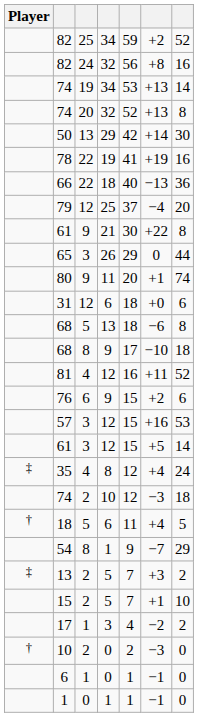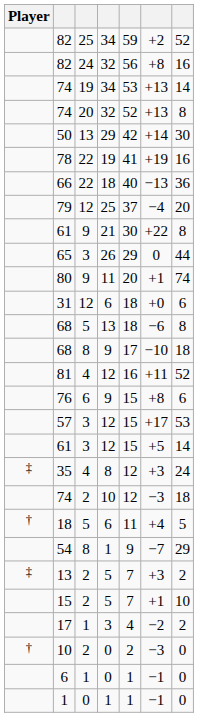 <table class="wikitable sortable" style="text-align:center;">
 <tr>
 <th>Player</th>
 <th></th>
 <th></th>
 <th></th>
 <th></th>
 <th data-sort-type="number"></th>
 <th></th>
 </tr>
 <tr>
 <td></td>
 <td>82</td>
 <td>25</td>
 <td>34</td>
 <td>59</td>
 <td>+2</td>
 <td>52</td>
 </tr>
 <tr>
 <td></td>
 <td>82</td>
 <td>24</td>
 <td>32</td>
 <td>56</td>
 <td>+8</td>
 <td>16</td>
 </tr>
 <tr>
 <td></td>
 <td>74</td>
 <td>19</td>
 <td>34</td>
 <td>53</td>
 <td>+13</td>
 <td>14</td>
 </tr>
 <tr>
 <td></td>
 <td>74</td>
 <td>20</td>
 <td>32</td>
 <td>52</td>
 <td>+13</td>
 <td>8</td>
 </tr>
 <tr>
 <td></td>
 <td>50</td>
 <td>13</td>
 <td>29</td>
 <td>42</td>
 <td>+14</td>
 <td>30</td>
 </tr>
 <tr>
 <td></td>
 <td>78</td>
 <td>22</td>
 <td>19</td>
 <td>41</td>
 <td>+19</td>
 <td>16</td>
 </tr>
 <tr>
 <td></td>
 <td>66</td>
 <td>22</td>
 <td>18</td>
 <td>40</td>
 <td>−13</td>
 <td>36</td>
 </tr>
 <tr>
 <td></td>
 <td>79</td>
 <td>12</td>
 <td>25</td>
 <td>37</td>
 <td>−4</td>
 <td>20</td>
 </tr>
 <tr>
 <td></td>
 <td>61</td>
 <td>9</td>
 <td>21</td>
 <td>30</td>
 <td>+22</td>
 <td>8</td>
 </tr>
 <tr>
 <td></td>
 <td>65</td>
 <td>3</td>
 <td>26</td>
 <td>29</td>
 <td>0</td>
 <td>44</td>
 </tr>
 <tr>
 <td></td>
 <td>80</td>
 <td>9</td>
 <td>11</td>
 <td>20</td>
 <td>+1</td>
 <td>74</td>
 </tr>
 <tr>
 <td></td>
 <td>31</td>
 <td>12</td>
 <td>6</td>
 <td>18</td>
 <td>+0</td>
 <td>6</td>
 </tr>
 <tr>
 <td></td>
 <td>68</td>
 <td>5</td>
 <td>13</td>
 <td>18</td>
 <td>−6</td>
 <td>8</td>
 </tr>
 <tr>
 <td></td>
 <td>68</td>
 <td>8</td>
 <td>9</td>
 <td>17</td>
 <td>−10</td>
 <td>18</td>
 </tr>
 <tr>
 <td></td>
 <td>81</td>
 <td>4</td>
 <td>12</td>
 <td>16</td>
 <td>+11</td>
 <td>52</td>
 </tr>
 <tr>
 <td></td>
 <td>76</td>
 <td>6</td>
 <td>9</td>
 <td>15</td>
-<td>+2</td>
+<td>+8</td>
 <td>6</td>
 </tr>
 <tr>
 <td></td>
 <td>57</td>
 <td>3</td>
 <td>12</td>
 <td>15</td>
-<td>+16</td>
+<td>+17</td>
 <td>53</td>
 </tr>
 <tr>
 <td></td>
 <td>61</td>
 <td>3</td>
 <td>12</td>
 <td>15</td>
 <td>+5</td>
 <td>14</td>
 </tr>
 <tr>
 <td><sup>‡</sup></td>
 <td>35</td>
 <td>4</td>
 <td>8</td>
 <td>12</td>
-<td>+4</td>
+<td>+3</td>
 <td>24</td>
 </tr>
 <tr>
 <td></td>
 <td>74</td>
 <td>2</td>
 <td>10</td>
 <td>12</td>
 <td>−3</td>
 <td>18</td>
 </tr>
 <tr>
 <td><sup>†</sup></td>
 <td>18</td>
 <td>5</td>
 <td>6</td>
 <td>11</td>
 <td>+4</td>
 <td>5</td>
 </tr>
 <tr>
 <td></td>
 <td>54</td>
 <td>8</td>
 <td>1</td>
 <td>9</td>
 <td>−7</td>
 <td>29</td>
 </tr>
 <tr>
 <td><sup>‡</sup></td>
 <td>13</td>
 <td>2</td>
 <td>5</td>
 <td>7</td>
 <td>+3</td>
 <td>2</td>
 </tr>
 <tr>
 <td></td>
 <td>15</td>
 <td>2</td>
 <td>5</td>
 <td>7</td>
 <td>+1</td>
 <td>10</td>
 </tr>
 <tr>
 <td></td>
 <td>17</td>
 <td>1</td>
 <td>3</td>
 <td>4</td>
 <td>−2</td>
 <td>2</td>
 </tr>
 <tr>
 <td><sup>†</sup></td>
 <td>10</td>
 <td>2</td>
 <td>0</td>
 <td>2</td>
 <td>−3</td>
 <td>0</td>
 </tr>
 <tr>
 <td></td>
 <td>6</td>
 <td>1</td>
 <td>0</td>
 <td>1</td>
 <td>−1</td>
 <td>0</td>
 </tr>
 <tr>
 <td></td>
 <td>1</td>
 <td>0</td>
 <td>1</td>
 <td>1</td>
 <td>−1</td>
 <td>0</td>
 </tr>
 </table>
